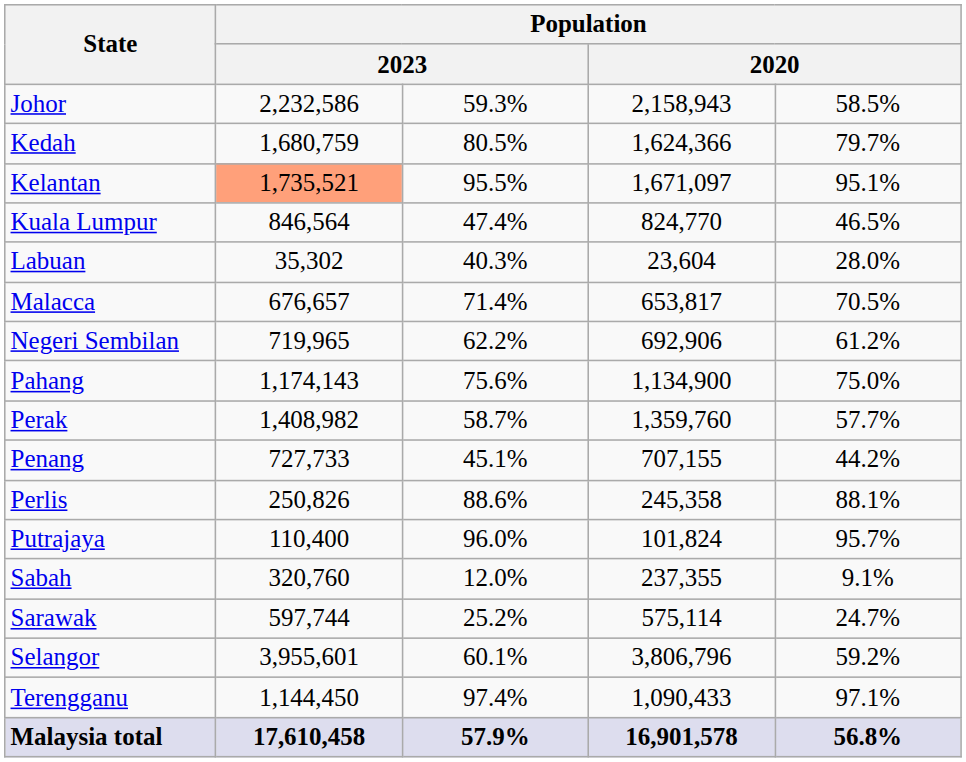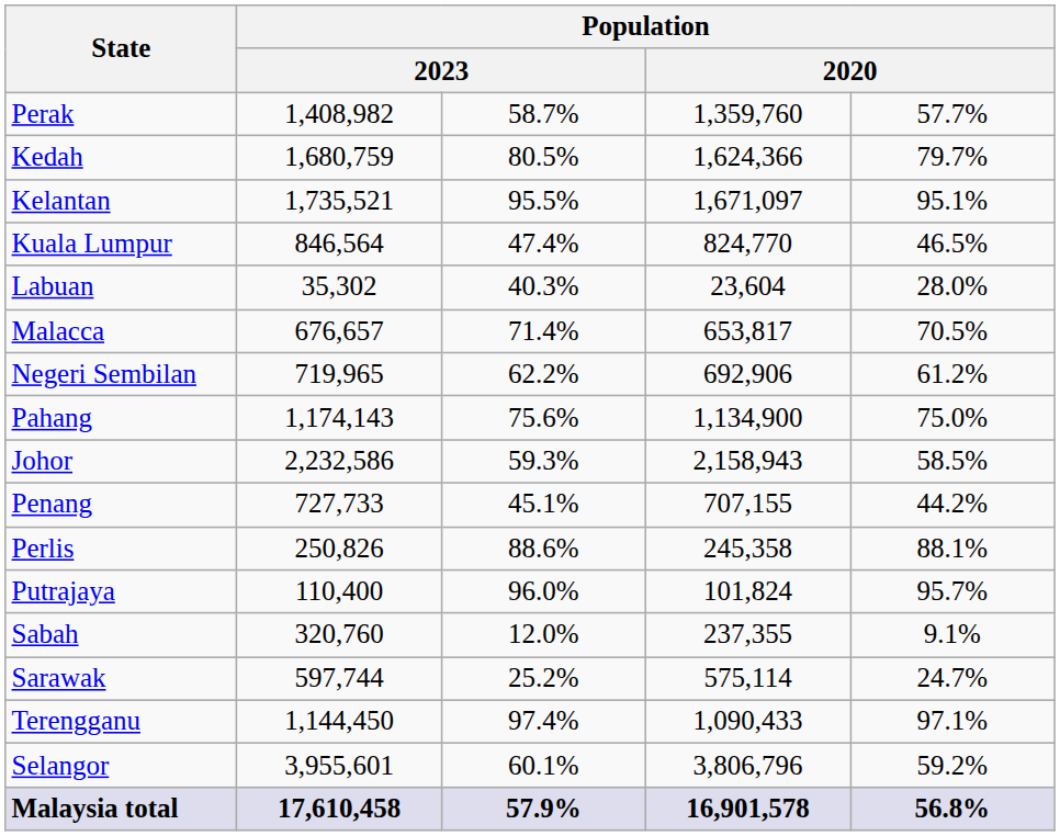 <table class="wikitable sortable" style="text-align:center">
 <tr>
 <th rowspan=2>State</th>
 <th colspan=4>Population</th>
 </tr>
 <tr>
 <th colspan=2>2023</th>
 <th colspan=2>2020</th>
 </tr>
 <tr>
-<td style="width:8em; text-align:left;"><a href='#'>Johor</a></td>
-<td style="width:7em;">2,232,586</td>
-<td style="width:7em;">59.3%</td>
-<td style="width:7em;">2,158,943</td>
-<td style="width:7em;">58.5%</td>
+<td style="width:8em; text-align:left;"><a href='#'>Perak</a></td>
+<td>1,408,982</td>
+<td>58.7%</td>
+<td>1,359,760</td>
+<td>57.7%</td>
 </tr>
 <tr>
 <td style="width:8em; text-align:left;"><a href='#'>Kedah</a></td>
 <td>1,680,759</td>
 <td>80.5%</td>
 <td>1,624,366</td>
 <td>79.7%</td>
 </tr>
 <tr>
 <td style="width:8em; text-align:left;"><a href='#'>Kelantan</a></td>
-<td style="background: lightsalmon;">1,735,521</td>
+<td>1,735,521</td>
 <td>95.5%</td>
 <td>1,671,097</td>
 <td>95.1%</td>
 </tr>
 <tr>
 <td style="width:8em; text-align:left;"><a href='#'>Kuala Lumpur</a></td>
 <td>846,564</td>
 <td>47.4%</td>
 <td>824,770</td>
 <td>46.5%</td>
 </tr>
 <tr>
 <td style="width:8em; text-align:left;"><a href='#'>Labuan</a></td>
 <td>35,302</td>
 <td>40.3%</td>
 <td>23,604</td>
 <td>28.0%</td>
 </tr>
 <tr>
 <td style="width:8em; text-align:left;"><a href='#'>Malacca</a></td>
 <td>676,657</td>
 <td>71.4%</td>
 <td>653,817</td>
 <td>70.5%</td>
 </tr>
 <tr>
 <td style="width:8em; text-align:left;"><a href='#'>Negeri Sembilan</a></td>
 <td>719,965</td>
 <td>62.2%</td>
 <td>692,906</td>
 <td>61.2%</td>
 </tr>
 <tr>
 <td style="width:8em; text-align:left;"><a href='#'>Pahang</a></td>
 <td>1,174,143</td>
 <td>75.6%</td>
 <td>1,134,900</td>
 <td>75.0%</td>
 </tr>
 <tr>
-<td style="width:8em; text-align:left;"><a href='#'>Perak</a></td>
-<td>1,408,982</td>
-<td>58.7%</td>
-<td>1,359,760</td>
-<td>57.7%</td>
+<td style="width:8em; text-align:left;"><a href='#'>Johor</a></td>
+<td style="width:7em;">2,232,586</td>
+<td style="width:7em;">59.3%</td>
+<td style="width:7em;">2,158,943</td>
+<td style="width:7em;">58.5%</td>
 </tr>
 <tr>
 <td style="width:8em; text-align:left;"><a href='#'>Penang</a></td>
 <td>727,733</td>
 <td>45.1%</td>
 <td>707,155</td>
 <td>44.2%</td>
 </tr>
 <tr>
 <td style="width:8em; text-align:left;"><a href='#'>Perlis</a></td>
 <td>250,826</td>
 <td>88.6%</td>
 <td>245,358</td>
 <td>88.1%</td>
 </tr>
 <tr>
 <td style="width:8em; text-align:left;"><a href='#'>Putrajaya</a></td>
 <td>110,400</td>
 <td>96.0%</td>
 <td>101,824</td>
 <td>95.7%</td>
 </tr>
 <tr>
 <td style="width:8em; text-align:left;"><a href='#'>Sabah</a></td>
 <td>320,760</td>
 <td>12.0%</td>
 <td>237,355</td>
 <td>9.1%</td>
 </tr>
 <tr>
 <td style="width:8em; text-align:left;"><a href='#'>Sarawak</a></td>
 <td>597,744</td>
 <td>25.2%</td>
 <td>575,114</td>
 <td>24.7%</td>
 </tr>
 <tr>
+<td style="width:8em; text-align:left;"><a href='#'>Terengganu</a></td>
+<td>1,144,450</td>
+<td>97.4%</td>
+<td>1,090,433</td>
+<td>97.1%</td>
+</tr>
+<tr>
 <td style="width:8em; text-align:left;"><a href='#'>Selangor</a></td>
 <td>3,955,601</td>
 <td>60.1%</td>
 <td>3,806,796</td>
 <td>59.2%</td>
-</tr>
-<tr>
-<td style="width:8em; text-align:left;"><a href='#'>Terengganu</a></td>
-<td>1,144,450</td>
-<td>97.4%</td>
-<td>1,090,433</td>
-<td>97.1%</td>
 </tr>
 <tr style="background: #DDE">
 <td style="text-align:left"><strong>Malaysia total</strong></td>
 <td><strong>17,610,458</strong></td>
 <td><strong>57.9%</strong></td>
 <td><strong>16,901,578</strong></td>
 <td><strong>56.8%</strong></td>
 </tr>
 </table>
